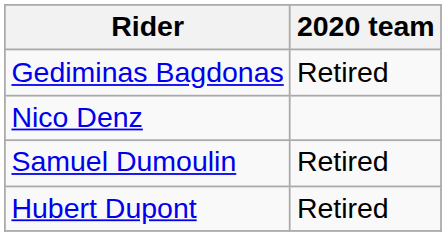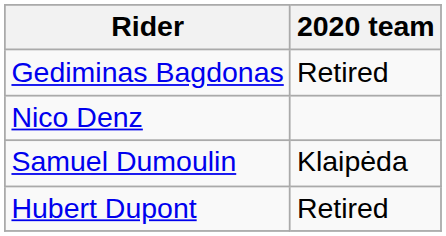 <table class="wikitable">
 <tr>
 <th>Rider</th>
 <th>2020 team</th>
 </tr>
 <tr>
 <td><a href='#'>Gediminas Bagdonas</a></td>
 <td>Retired</td>
 </tr>
 <tr>
 <td><a href='#'>Nico Denz</a></td>
 <td></td>
 </tr>
 <tr>
 <td><a href='#'>Samuel Dumoulin</a></td>
-<td>Retired</td>
+<td>Klaipėda</td>
 </tr>
 <tr>
 <td><a href='#'>Hubert Dupont</a></td>
 <td>Retired</td>
 </tr>
 </table>
